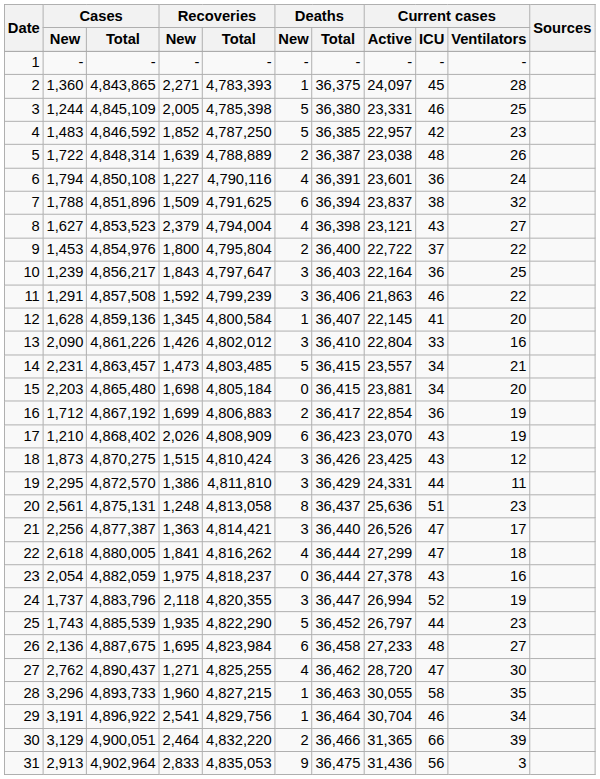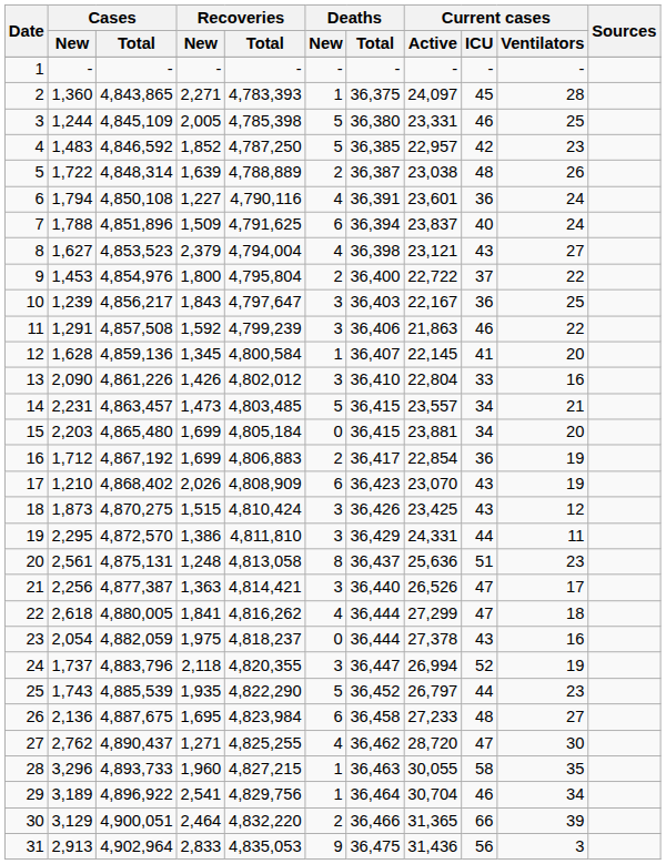 <table class="wikitable sortable mw-collapsible mw-collapsed sticky-header-multi sort-under" style="text-align:right;">
 <tr>
 <th rowspan=2>Date</th>
 <th colspan=2>Cases</th>
 <th colspan=2>Recoveries</th>
 <th colspan=2>Deaths</th>
 <th colspan=3>Current cases</th>
 <th rowspan=2 class="unsortable">Sources</th>
 </tr>
 <tr>
 <th>New</th>
 <th>Total</th>
 <th>New</th>
 <th>Total</th>
 <th>New</th>
 <th>Total</th>
 <th>Active</th>
 <th>ICU</th>
 <th>Ventilators</th>
 </tr>
 <tr>
 </tr>
 <tr>
 <td>1</td>
 <td>-</td>
 <td>-</td>
 <td>-</td>
 <td>-</td>
 <td>-</td>
 <td>-</td>
 <td>-</td>
 <td>-</td>
 <td>-</td>
 <td></td>
 </tr>
 <tr>
 <td>2</td>
 <td>1,360</td>
 <td>4,843,865</td>
 <td>2,271</td>
 <td>4,783,393</td>
 <td>1</td>
 <td>36,375</td>
 <td>24,097</td>
 <td>45</td>
 <td>28</td>
 <td></td>
 </tr>
 <tr>
 <td>3</td>
 <td>1,244</td>
 <td>4,845,109</td>
 <td>2,005</td>
 <td>4,785,398</td>
 <td>5</td>
 <td>36,380</td>
 <td>23,331</td>
 <td>46</td>
 <td>25</td>
 <td></td>
 </tr>
 <tr>
 <td>4</td>
 <td>1,483</td>
 <td>4,846,592</td>
 <td>1,852</td>
 <td>4,787,250</td>
 <td>5</td>
 <td>36,385</td>
 <td>22,957</td>
 <td>42</td>
 <td>23</td>
 <td></td>
 </tr>
 <tr>
 <td>5</td>
 <td>1,722</td>
 <td>4,848,314</td>
 <td>1,639</td>
 <td>4,788,889</td>
 <td>2</td>
 <td>36,387</td>
 <td>23,038</td>
 <td>48</td>
 <td>26</td>
 <td></td>
 </tr>
 <tr>
 <td>6</td>
 <td>1,794</td>
 <td>4,850,108</td>
 <td>1,227</td>
 <td>4,790,116</td>
 <td>4</td>
 <td>36,391</td>
 <td>23,601</td>
 <td>36</td>
 <td>24</td>
 <td></td>
 </tr>
 <tr>
 <td>7</td>
 <td>1,788</td>
 <td>4,851,896</td>
 <td>1,509</td>
 <td>4,791,625</td>
 <td>6</td>
 <td>36,394</td>
 <td>23,837</td>
-<td>38</td>
-<td>32</td>
+<td>40</td>
+<td>24</td>
 <td></td>
 </tr>
 <tr>
 <td>8</td>
 <td>1,627</td>
 <td>4,853,523</td>
 <td>2,379</td>
 <td>4,794,004</td>
 <td>4</td>
 <td>36,398</td>
 <td>23,121</td>
 <td>43</td>
 <td>27</td>
 <td></td>
 </tr>
 <tr>
 <td>9</td>
 <td>1,453</td>
 <td>4,854,976</td>
 <td>1,800</td>
 <td>4,795,804</td>
 <td>2</td>
 <td>36,400</td>
 <td>22,722</td>
 <td>37</td>
 <td>22</td>
 <td></td>
 </tr>
 <tr>
 <td>10</td>
 <td>1,239</td>
 <td>4,856,217</td>
 <td>1,843</td>
 <td>4,797,647</td>
 <td>3</td>
 <td>36,403</td>
-<td>22,164</td>
+<td>22,167</td>
 <td>36</td>
 <td>25</td>
 <td></td>
 </tr>
 <tr>
 <td>11</td>
 <td>1,291</td>
 <td>4,857,508</td>
 <td>1,592</td>
 <td>4,799,239</td>
 <td>3</td>
 <td>36,406</td>
 <td>21,863</td>
 <td>46</td>
 <td>22</td>
 <td></td>
 </tr>
 <tr>
 <td>12</td>
 <td>1,628</td>
 <td>4,859,136</td>
 <td>1,345</td>
 <td>4,800,584</td>
 <td>1</td>
 <td>36,407</td>
 <td>22,145</td>
 <td>41</td>
 <td>20</td>
 <td></td>
 </tr>
 <tr>
 <td>13</td>
 <td>2,090</td>
 <td>4,861,226</td>
 <td>1,426</td>
 <td>4,802,012</td>
 <td>3</td>
 <td>36,410</td>
 <td>22,804</td>
 <td>33</td>
 <td>16</td>
 <td></td>
 </tr>
 <tr>
 <td>14</td>
 <td>2,231</td>
 <td>4,863,457</td>
 <td>1,473</td>
 <td>4,803,485</td>
 <td>5</td>
 <td>36,415</td>
 <td>23,557</td>
 <td>34</td>
 <td>21</td>
 <td></td>
 </tr>
 <tr>
 <td>15</td>
 <td>2,203</td>
 <td>4,865,480</td>
-<td>1,698</td>
+<td>1,699</td>
 <td>4,805,184</td>
 <td>0</td>
 <td>36,415</td>
 <td>23,881</td>
 <td>34</td>
 <td>20</td>
 <td></td>
 </tr>
 <tr>
 <td>16</td>
 <td>1,712</td>
 <td>4,867,192</td>
 <td>1,699</td>
 <td>4,806,883</td>
 <td>2</td>
 <td>36,417</td>
 <td>22,854</td>
 <td>36</td>
 <td>19</td>
 <td></td>
 </tr>
 <tr>
 <td>17</td>
 <td>1,210</td>
 <td>4,868,402</td>
 <td>2,026</td>
 <td>4,808,909</td>
 <td>6</td>
 <td>36,423</td>
 <td>23,070</td>
 <td>43</td>
 <td>19</td>
 <td></td>
 </tr>
 <tr>
 <td>18</td>
 <td>1,873</td>
 <td>4,870,275</td>
 <td>1,515</td>
 <td>4,810,424</td>
 <td>3</td>
 <td>36,426</td>
 <td>23,425</td>
 <td>43</td>
 <td>12</td>
 <td></td>
 </tr>
 <tr>
 <td>19</td>
 <td>2,295</td>
 <td>4,872,570</td>
 <td>1,386</td>
 <td>4,811,810</td>
 <td>3</td>
 <td>36,429</td>
 <td>24,331</td>
 <td>44</td>
 <td>11</td>
 <td></td>
 </tr>
 <tr>
 <td>20</td>
 <td>2,561</td>
 <td>4,875,131</td>
 <td>1,248</td>
 <td>4,813,058</td>
 <td>8</td>
 <td>36,437</td>
 <td>25,636</td>
 <td>51</td>
 <td>23</td>
 <td></td>
 </tr>
 <tr>
 <td>21</td>
 <td>2,256</td>
 <td>4,877,387</td>
 <td>1,363</td>
 <td>4,814,421</td>
 <td>3</td>
 <td>36,440</td>
 <td>26,526</td>
 <td>47</td>
 <td>17</td>
 <td></td>
 </tr>
 <tr>
 <td>22</td>
 <td>2,618</td>
 <td>4,880,005</td>
 <td>1,841</td>
 <td>4,816,262</td>
 <td>4</td>
 <td>36,444</td>
 <td>27,299</td>
 <td>47</td>
 <td>18</td>
 <td></td>
 </tr>
 <tr>
 <td>23</td>
 <td>2,054</td>
 <td>4,882,059</td>
 <td>1,975</td>
 <td>4,818,237</td>
 <td>0</td>
 <td>36,444</td>
 <td>27,378</td>
 <td>43</td>
 <td>16</td>
 <td></td>
 </tr>
 <tr>
 <td>24</td>
 <td>1,737</td>
 <td>4,883,796</td>
 <td>2,118</td>
 <td>4,820,355</td>
 <td>3</td>
 <td>36,447</td>
 <td>26,994</td>
 <td>52</td>
 <td>19</td>
 <td></td>
 </tr>
 <tr>
 <td>25</td>
 <td>1,743</td>
 <td>4,885,539</td>
 <td>1,935</td>
 <td>4,822,290</td>
 <td>5</td>
 <td>36,452</td>
 <td>26,797</td>
 <td>44</td>
 <td>23</td>
 <td></td>
 </tr>
 <tr>
 <td>26</td>
 <td>2,136</td>
 <td>4,887,675</td>
 <td>1,695</td>
 <td>4,823,984</td>
 <td>6</td>
 <td>36,458</td>
 <td>27,233</td>
 <td>48</td>
 <td>27</td>
 <td></td>
 </tr>
 <tr>
 <td>27</td>
 <td>2,762</td>
 <td>4,890,437</td>
 <td>1,271</td>
 <td>4,825,255</td>
 <td>4</td>
 <td>36,462</td>
 <td>28,720</td>
 <td>47</td>
 <td>30</td>
 <td></td>
 </tr>
 <tr>
 <td>28</td>
 <td>3,296</td>
 <td>4,893,733</td>
 <td>1,960</td>
 <td>4,827,215</td>
 <td>1</td>
 <td>36,463</td>
 <td>30,055</td>
 <td>58</td>
 <td>35</td>
 <td></td>
 </tr>
 <tr>
 <td>29</td>
-<td>3,191</td>
+<td>3,189</td>
 <td>4,896,922</td>
 <td>2,541</td>
 <td>4,829,756</td>
 <td>1</td>
 <td>36,464</td>
 <td>30,704</td>
 <td>46</td>
 <td>34</td>
 <td></td>
 </tr>
 <tr>
 <td>30</td>
 <td>3,129</td>
 <td>4,900,051</td>
 <td>2,464</td>
 <td>4,832,220</td>
 <td>2</td>
 <td>36,466</td>
 <td>31,365</td>
 <td>66</td>
 <td>39</td>
 <td></td>
 </tr>
 <tr>
 <td>31</td>
 <td>2,913</td>
 <td>4,902,964</td>
 <td>2,833</td>
 <td>4,835,053</td>
 <td>9</td>
 <td>36,475</td>
 <td>31,436</td>
 <td>56</td>
 <td>3</td>
 <td></td>
 </tr>
 </table>
